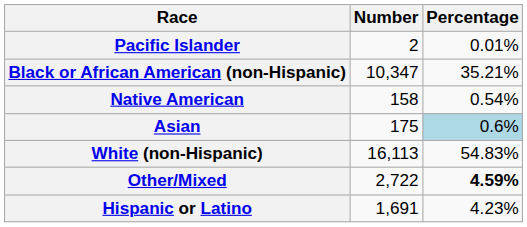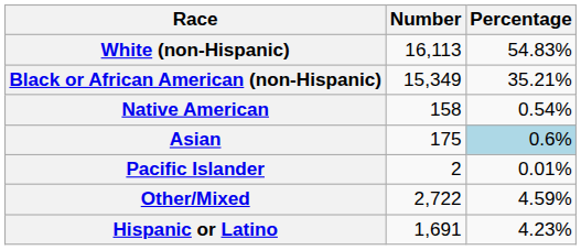 <table class="wikitable" style="text-align:right">
 <tr>
 <th scope="col">Race</th>
 <th scope="col">Number</th>
 <th scope="col">Percentage</th>
 </tr>
 <tr>
-<th scope="row"><a href='#'>Pacific Islander</a></th>
-<td>2</td>
-<td>0.01%</td>
+<th scope="row"><a href='#'>White</a> (non-Hispanic)</th>
+<td>16,113</td>
+<td>54.83%</td>
 </tr>
 <tr>
 <th scope="row"><a href='#'>Black or African American</a> (non-Hispanic)</th>
-<td>10,347</td>
+<td>15,349</td>
 <td>35.21%</td>
 </tr>
 <tr>
 <th scope="row"><a href='#'>Native American</a></th>
 <td>158</td>
 <td>0.54%</td>
 </tr>
 <tr>
 <th scope="row"><a href='#'>Asian</a></th>
 <td>175</td>
 <td style="background: lightblue;">0.6%</td>
 </tr>
 <tr>
-<th scope="row"><a href='#'>White</a> (non-Hispanic)</th>
-<td>16,113</td>
-<td>54.83%</td>
+<th scope="row"><a href='#'>Pacific Islander</a></th>
+<td>2</td>
+<td>0.01%</td>
 </tr>
 <tr>
 <th scope="row"><a href='#'>Other/Mixed</a></th>
 <td>2,722</td>
-<td><strong>4.59%</strong></td>
+<td>4.59%</td>
 </tr>
 <tr>
 <th scope="row"><a href='#'>Hispanic</a> or <a href='#'>Latino</a></th>
 <td>1,691</td>
 <td>4.23%</td>
 </tr>
 </table>
